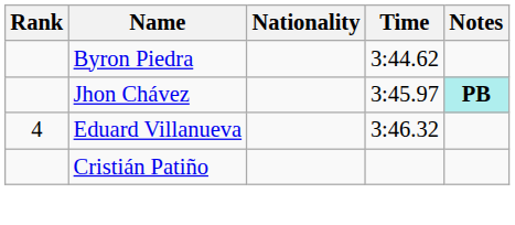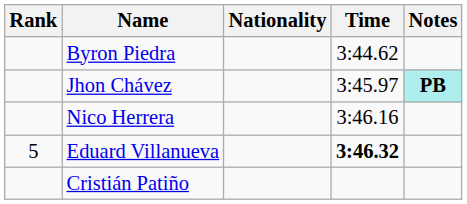 <table class="wikitable sortable" style="text-align:center">
 <tr>
 <th>Rank</th>
 <th>Name</th>
 <th>Nationality</th>
 <th>Time</th>
 <th>Notes</th>
 </tr>
 <tr>
 <td></td>
 <td align=left><a href='#'>Byron Piedra</a></td>
 <td align=left></td>
 <td>3:44.62</td>
 <td></td>
 </tr>
 <tr>
 <td></td>
 <td align=left><a href='#'>Jhon Chávez</a></td>
 <td align=left></td>
 <td>3:45.97</td>
 <td style="background: paleturquoise;"><strong>PB</strong></td>
 </tr>
 <tr>
-<td>4</td>
+<td></td>
+<td align=left><a href='#'>Nico Herrera</a></td>
+<td align=left></td>
+<td>3:46.16</td>
+<td></td>
+</tr>
+<tr>
+<td>5</td>
 <td align=left><a href='#'>Eduard Villanueva</a></td>
 <td align=left></td>
-<td>3:46.32</td>
+<td><strong>3:46.32</strong></td>
 <td></td>
 </tr>
 <tr>
 <td></td>
 <td align=left><a href='#'>Cristián Patiño</a></td>
 <td align=left></td>
 <td></td>
 <td></td>
 </tr>
 </table>
